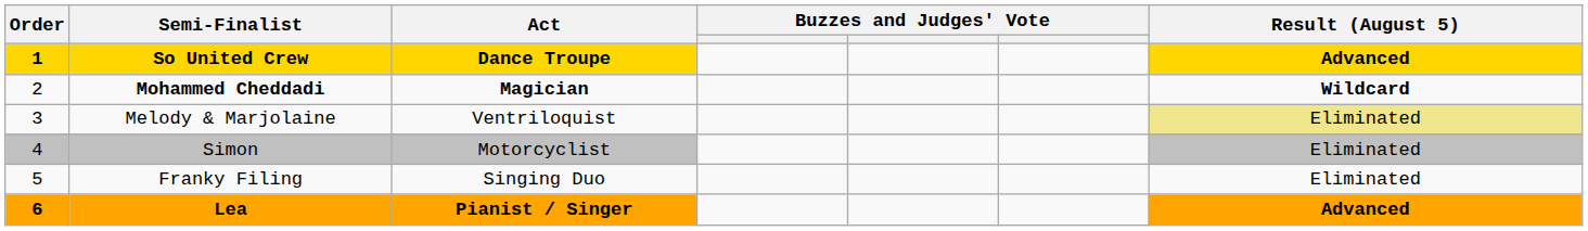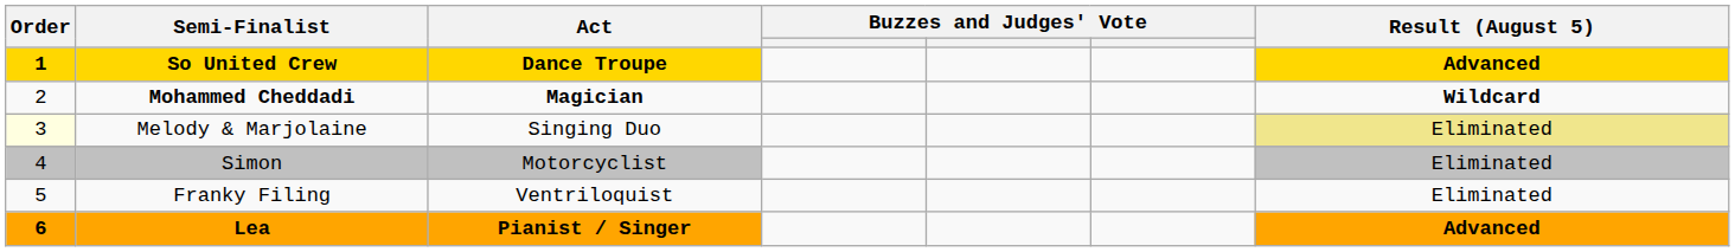 <table class="wikitable plainrowheaders sortable" style="text-align:center">
 <tr>
 <th scope="col" rowspan="2" style="width:1em;">Order</th>
 <th scope="col" rowspan="2" class="unsortable" style="width:17em;">Semi-Finalist</th>
 <th scope="col" rowspan="2" class="unsortable" style="width:16em;">Act</th>
 <th scope="col" colspan="3" class="unsortable" style="width:24em;">Buzzes and Judges' Vote</th>
 <th scope="col" rowspan="2" style="width:23em;">Result (August 5)</th>
 </tr>
 <tr>
 <th scope="col" class="unsortable" style="width:6em;"></th>
 <th scope="col" class="unsortable" style="width:6em;"></th>
 <th scope="col" class="unsortable" style="width:6em;"></th>
 </tr>
 <tr>
 <td style="background:gold"><strong>1</strong></td>
 <td style="background:gold"><strong>So United Crew</strong></td>
 <td style="background:gold"><strong>Dance Troupe</strong></td>
 <td></td>
 <td></td>
 <td></td>
 <td style="background:gold"><strong>Advanced</strong></td>
 </tr>
 <tr>
 <td>2</td>
 <td><strong>Mohammed Cheddadi</strong></td>
 <td><strong>Magician</strong></td>
 <td></td>
 <td></td>
 <td></td>
 <td><strong>Wildcard</strong></td>
 </tr>
 <tr>
-<td>3</td>
+<td style="background: lightyellow;">3</td>
 <td>Melody & Marjolaine</td>
-<td>Ventriloquist</td>
+<td>Singing Duo</td>
 <td></td>
 <td></td>
 <td></td>
 <td style="background: khaki;">Eliminated</td>
 </tr>
 <tr>
 <td style="background:silver;">4</td>
 <td style="background:silver;">Simon</td>
 <td style="background:silver;">Motorcyclist</td>
 <td style="text-align: center;"></td>
 <td></td>
 <td></td>
 <td style="background:silver;">Eliminated</td>
 </tr>
 <tr>
 <td>5</td>
 <td>Franky Filing</td>
-<td>Singing Duo</td>
+<td>Ventriloquist</td>
 <td style="text-align:center;"></td>
 <td style="text-align:center;"></td>
 <td></td>
 <td>Eliminated</td>
 </tr>
 <tr>
 <td style="background:orange"><strong>6</strong></td>
 <td style="background:orange"><strong>Lea</strong></td>
 <td style="background:orange"><strong>Pianist / Singer</strong></td>
 <td></td>
 <td style="text-align: center;"></td>
 <td style="text-align: center;"></td>
 <td style="background:orange"><strong>Advanced</strong></td>
 </tr>
 </table>
